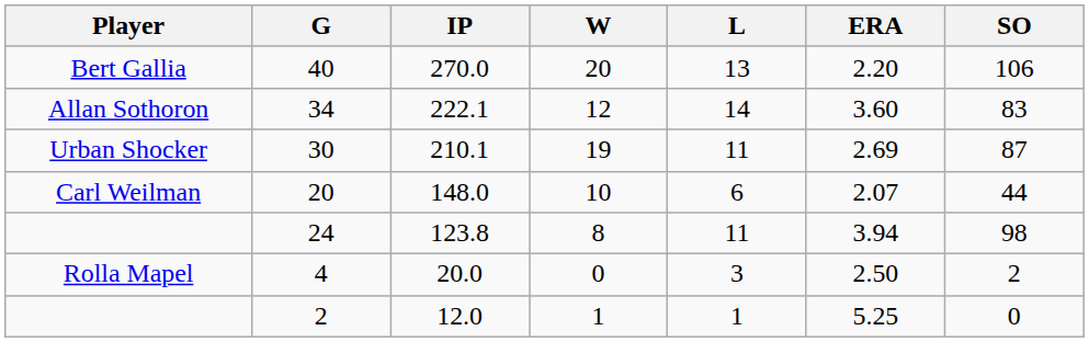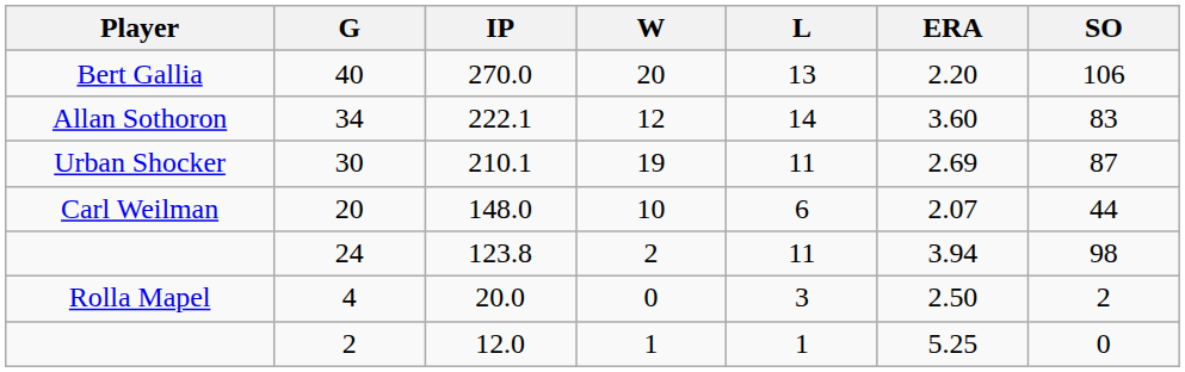 <table class="wikitable sortable">
 <tr>
 <th bgcolor="#DDDDFF" width="16%">Player</th>
 <th bgcolor="#DDDDFF" width="9%">G</th>
 <th bgcolor="#DDDDFF" width="9%">IP</th>
 <th bgcolor="#DDDDFF" width="9%">W</th>
 <th bgcolor="#DDDDFF" width="9%">L</th>
 <th bgcolor="#DDDDFF" width="9%">ERA</th>
 <th bgcolor="#DDDDFF" width="9%">SO</th>
 </tr>
 <tr align="center">
 <td><a href='#'>Bert Gallia</a></td>
 <td>40</td>
 <td>270.0</td>
 <td>20</td>
 <td>13</td>
 <td>2.20</td>
 <td>106</td>
 </tr>
 <tr align=center>
 <td><a href='#'>Allan Sothoron</a></td>
 <td>34</td>
 <td>222.1</td>
 <td>12</td>
 <td>14</td>
 <td>3.60</td>
 <td>83</td>
 </tr>
 <tr align=center>
 <td><a href='#'>Urban Shocker</a></td>
 <td>30</td>
 <td>210.1</td>
 <td>19</td>
 <td>11</td>
 <td>2.69</td>
 <td>87</td>
 </tr>
 <tr align=center>
 <td><a href='#'>Carl Weilman</a></td>
 <td>20</td>
 <td>148.0</td>
 <td>10</td>
 <td>6</td>
 <td>2.07</td>
 <td>44</td>
 </tr>
 <tr align=center>
 <td></td>
 <td>24</td>
 <td>123.8</td>
-<td>8</td>
+<td>2</td>
 <td>11</td>
 <td>3.94</td>
 <td>98</td>
 </tr>
 <tr align="center">
 <td><a href='#'>Rolla Mapel</a></td>
 <td>4</td>
 <td>20.0</td>
 <td>0</td>
 <td>3</td>
 <td>2.50</td>
 <td>2</td>
 </tr>
 <tr align=center>
 <td></td>
 <td>2</td>
 <td>12.0</td>
 <td>1</td>
 <td>1</td>
 <td>5.25</td>
 <td>0</td>
 </tr>
 </table>
